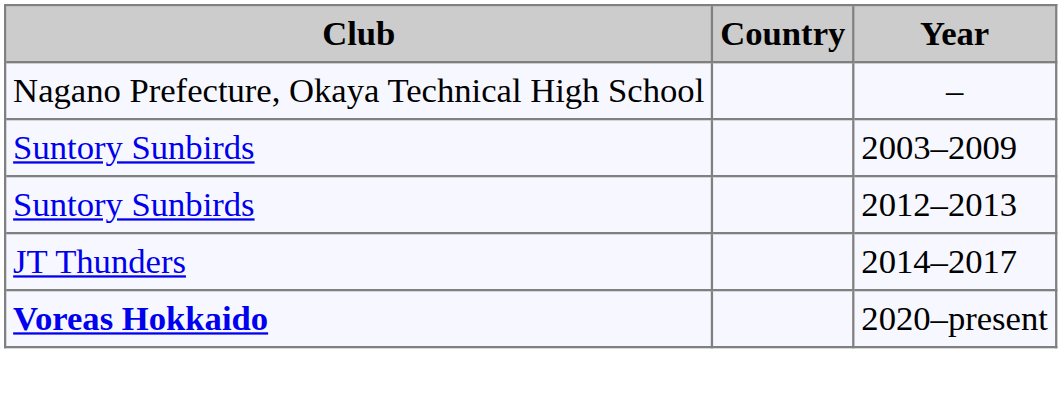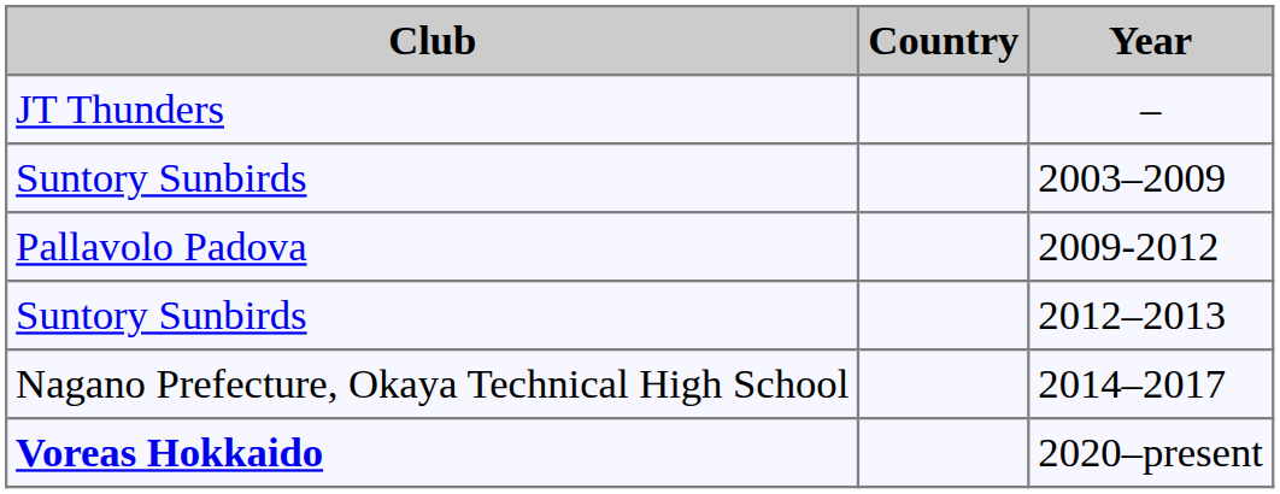 <table bgcolor="#f7f8ff" cellpadding="3" cellspacing="0" border="1" style="font-size: 95%; border: gray solid 1px; border-collapse: collapse;">
 <tr bgcolor="#CCCCCC">
 <td align="center"><strong>Club</strong></td>
 <td align="center"><strong>Country</strong></td>
 <td align="center"><strong>Year</strong></td>
 </tr>
 <tr align=left>
-<td>Nagano Prefecture, Okaya Technical High School</td>
+<td><a href='#'>JT Thunders</a></td>
 <td></td>
 <td align="center">–</td>
 </tr>
 <tr>
 <td><a href='#'>Suntory Sunbirds</a></td>
 <td></td>
 <td>2003–2009</td>
 </tr>
 <tr>
+<td><a href='#'>Pallavolo Padova</a></td>
+<td></td>
+<td>2009-2012</td>
+</tr>
+<tr>
 <td><a href='#'>Suntory Sunbirds</a></td>
 <td></td>
 <td>2012–2013</td>
 </tr>
 <tr>
-<td><a href='#'>JT Thunders</a></td>
+<td>Nagano Prefecture, Okaya Technical High School</td>
 <td></td>
 <td>2014–2017</td>
 </tr>
 <tr>
 <td><strong><a href='#'>Voreas Hokkaido</a></strong></td>
 <td></td>
 <td>2020–present</td>
 </tr>
 </table>
